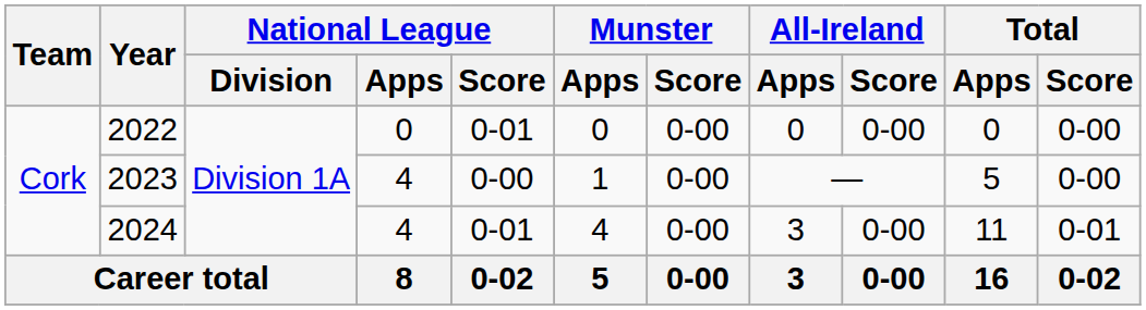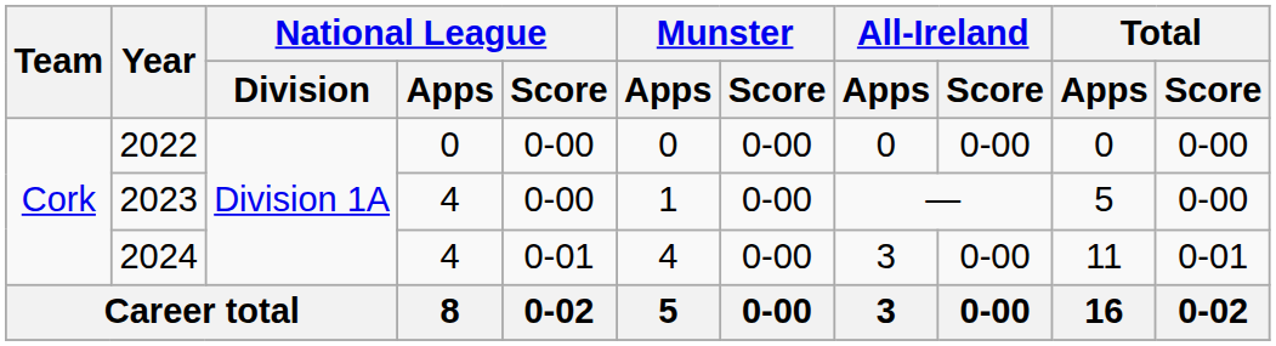 <table class="wikitable" style="text-align:center">
 <tr>
 <th rowspan="2">Team</th>
 <th rowspan="2">Year</th>
 <th colspan="3"><a href='#'>National League</a></th>
 <th colspan="2"><a href='#'>Munster</a></th>
 <th colspan="2"><a href='#'>All-Ireland</a></th>
 <th colspan="2">Total</th>
 </tr>
 <tr>
 <th>Division</th>
 <th>Apps</th>
 <th>Score</th>
 <th>Apps</th>
 <th>Score</th>
 <th>Apps</th>
 <th>Score</th>
 <th>Apps</th>
 <th>Score</th>
 </tr>
 <tr>
 <td rowspan="3"><a href='#'>Cork</a></td>
 <td>2022</td>
 <td rowspan="3"><a href='#'>Division 1A</a></td>
 <td>0</td>
-<td>0-01</td>
+<td>0-00</td>
 <td>0</td>
 <td>0-00</td>
 <td>0</td>
 <td>0-00</td>
 <td>0</td>
 <td>0-00</td>
 </tr>
 <tr>
 <td>2023</td>
 <td>4</td>
 <td>0-00</td>
 <td>1</td>
 <td>0-00</td>
 <td colspan=2>—</td>
 <td>5</td>
 <td>0-00</td>
 </tr>
 <tr>
 <td>2024</td>
 <td>4</td>
 <td>0-01</td>
 <td>4</td>
 <td>0-00</td>
 <td>3</td>
 <td>0-00</td>
 <td>11</td>
 <td>0-01</td>
 </tr>
 <tr>
 <th colspan="3">Career total</th>
 <th>8</th>
 <th>0-02</th>
 <th>5</th>
 <th>0-00</th>
 <th>3</th>
 <th>0-00</th>
 <th>16</th>
 <th>0-02</th>
 </tr>
 </table>
